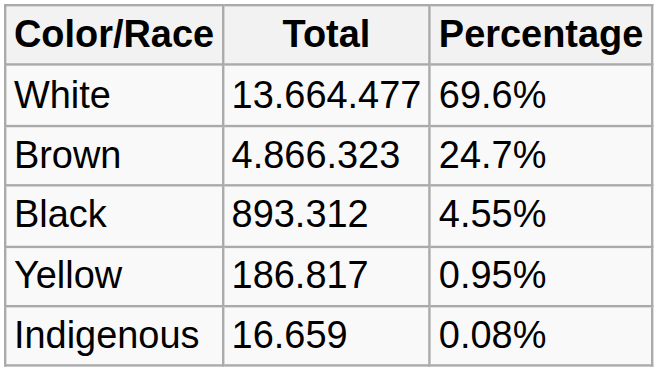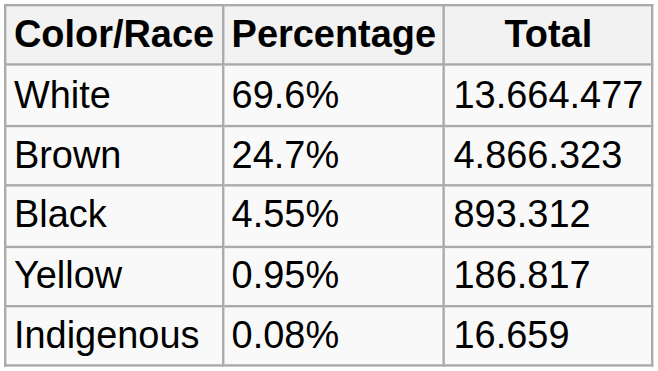 <table class="wikitable">
 <tr>
 <th>Color/Race</th>
+<th>Percentage</th>
 <th>Total</th>
-<th>Percentage</th>
 </tr>
 <tr>
 <td>White</td>
+<td>69.6%</td>
 <td>13.664.477</td>
-<td>69.6%</td>
 </tr>
 <tr>
 <td>Brown</td>
+<td>24.7%</td>
 <td>4.866.323</td>
-<td>24.7%</td>
 </tr>
 <tr>
 <td>Black</td>
+<td>4.55%</td>
 <td>893.312</td>
-<td>4.55%</td>
 </tr>
 <tr>
 <td>Yellow</td>
+<td>0.95%</td>
 <td>186.817</td>
-<td>0.95%</td>
 </tr>
 <tr>
 <td>Indigenous</td>
+<td>0.08%</td>
 <td>16.659</td>
-<td>0.08%</td>
 </tr>
 </table>
